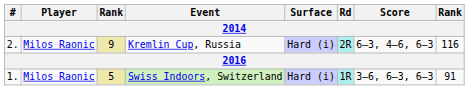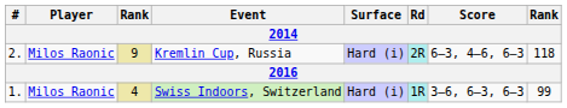 <table class="wikitable sortable">
 <tr>
 <th>#</th>
 <th>Player</th>
 <th>Rank</th>
 <th>Event</th>
 <th>Surface</th>
 <th>Rd</th>
 <th>Score</th>
 <th> Rank</th>
 </tr>
 <tr>
 <th colspan=8><a href='#'>2014</a></th>
 </tr>
 <tr>
 <td>2.</td>
 <td> <a href='#'>Milos Raonic</a></td>
 <td align=center bgcolor="#eee8aa">9</td>
 <td><a href='#'>Kremlin Cup</a>, Russia</td>
 <td bgcolor="#ccccff">Hard (i)</td>
 <td bgcolor="#afeeee">2R</td>
 <td>6–3, 4–6, 6–3</td>
-<td align=center>116</td>
+<td align=center>118</td>
 </tr>
 <tr>
 <th colspan=8><a href='#'>2016</a></th>
 </tr>
 <tr>
 <td>1.</td>
 <td> <a href='#'>Milos Raonic</a></td>
-<td align=center bgcolor="#eee8aa">5</td>
+<td align=center bgcolor="#eee8aa">4</td>
 <td bgcolor="#d0f0c0"><a href='#'>Swiss Indoors</a>, Switzerland</td>
 <td bgcolor="#ccccff">Hard (i)</td>
 <td bgcolor="#afeeee">1R</td>
 <td>3–6, 6–3, 6–3</td>
-<td align=center>91</td>
+<td align=center>99</td>
 </tr>
 </table>
